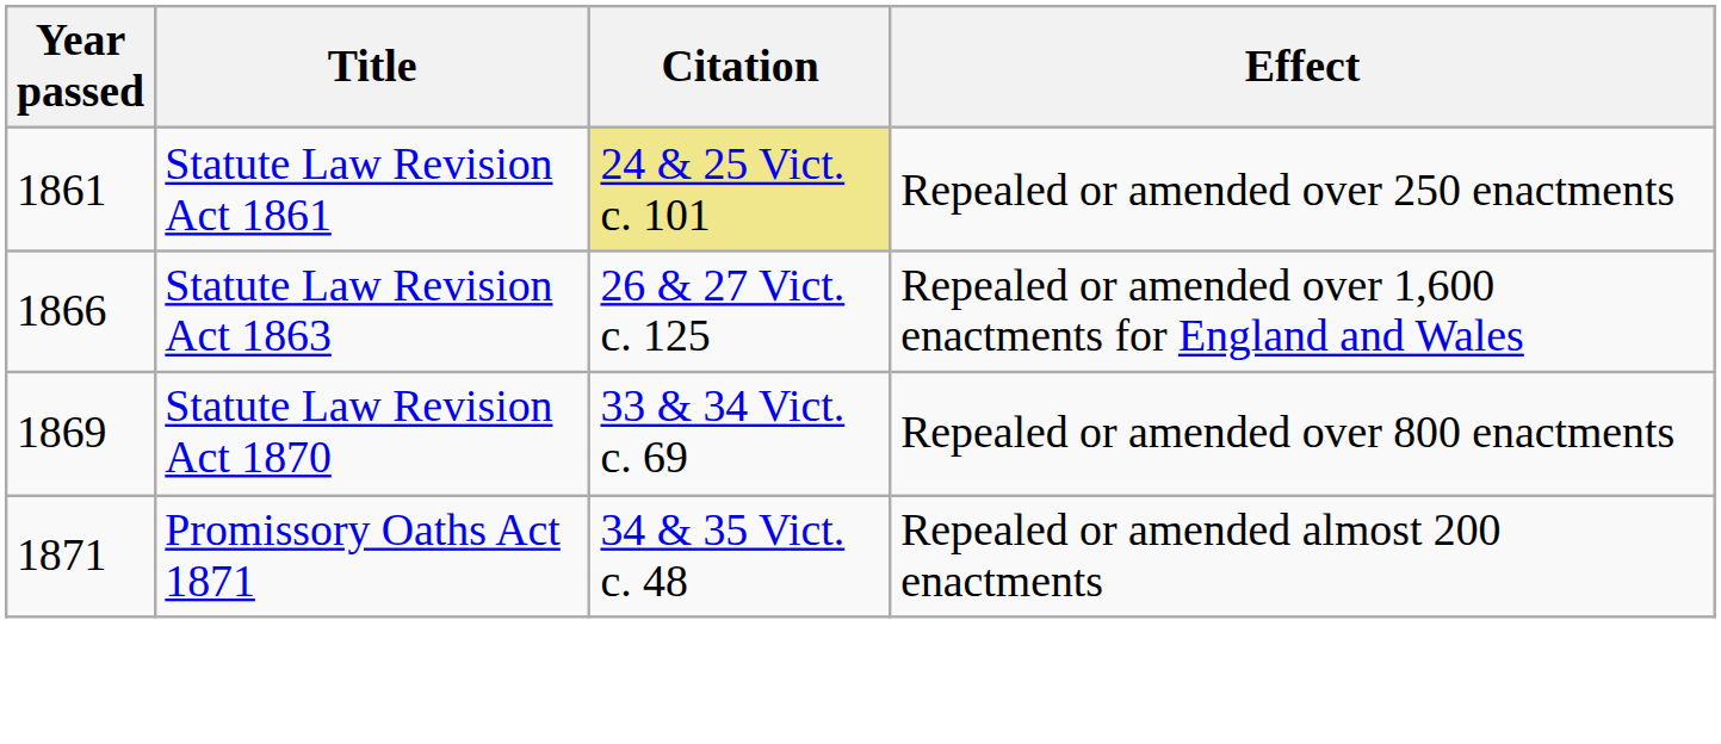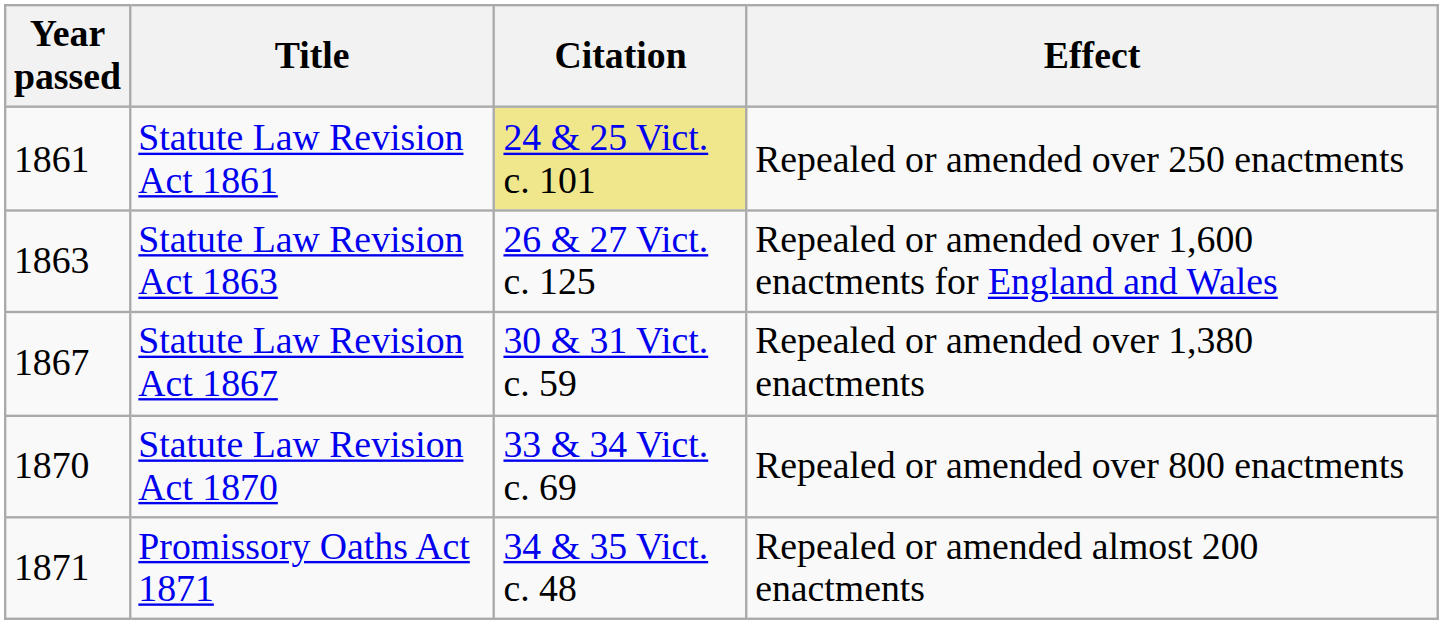 <table class="wikitable">
 <tr>
 <th>Year<br>passed</th>
 <th>Title</th>
 <th>Citation</th>
 <th>Effect</th>
 </tr>
 <tr>
 <td>1861</td>
 <td><a href='#'>Statute Law Revision Act 1861</a></td>
 <td style="background: khaki;"><a href='#'>24 & 25 Vict.</a> c. 101</td>
 <td>Repealed or amended over 250 enactments</td>
 </tr>
 <tr>
-<td>1866</td>
+<td>1863</td>
 <td><a href='#'>Statute Law Revision Act 1863</a></td>
 <td><a href='#'>26 & 27 Vict.</a> c. 125</td>
 <td>Repealed or amended over 1,600 enactments for <a href='#'>England and Wales</a></td>
 </tr>
 <tr>
-<td>1869</td>
+<td>1867</td>
+<td><a href='#'>Statute Law Revision Act 1867</a></td>
+<td><a href='#'>30 & 31 Vict.</a> c. 59</td>
+<td>Repealed or amended over 1,380 enactments</td>
+</tr>
+<tr>
+<td>1870</td>
 <td><a href='#'>Statute Law Revision Act 1870</a></td>
 <td><a href='#'>33 & 34 Vict.</a> c. 69</td>
 <td>Repealed or amended over 800 enactments</td>
 </tr>
 <tr>
 <td>1871</td>
 <td><a href='#'>Promissory Oaths Act 1871</a></td>
 <td><a href='#'>34 & 35 Vict.</a> c. 48</td>
 <td>Repealed or amended almost 200 enactments</td>
 </tr>
 </table>
